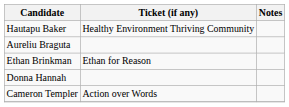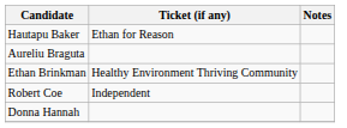 <table class="wikitable" style="font-size: 95%">
 <tr>
 <th>Candidate</th>
 <th>Ticket (if any)</th>
 <th>Notes</th>
 </tr>
 <tr>
 <td>Hautapu Baker</td>
-<td>Healthy Environment Thriving Community</td>
+<td>Ethan for Reason</td>
 <td></td>
 </tr>
 <tr>
 <td>Aureliu Braguta</td>
 <td></td>
 <td></td>
 </tr>
 <tr>
 <td>Ethan Brinkman</td>
-<td>Ethan for Reason</td>
+<td>Healthy Environment Thriving Community</td>
+<td></td>
+</tr>
+<tr>
+<td>Robert Coe</td>
+<td>Independent</td>
 <td></td>
 </tr>
 <tr>
 <td>Donna Hannah</td>
 <td></td>
 <td></td>
 </tr>
 <tr>
-<td>Cameron Templer</td>
-<td>Action over Words</td>
-<td></td>
-</tr>
-<tr>
 </tr>
 </table>
